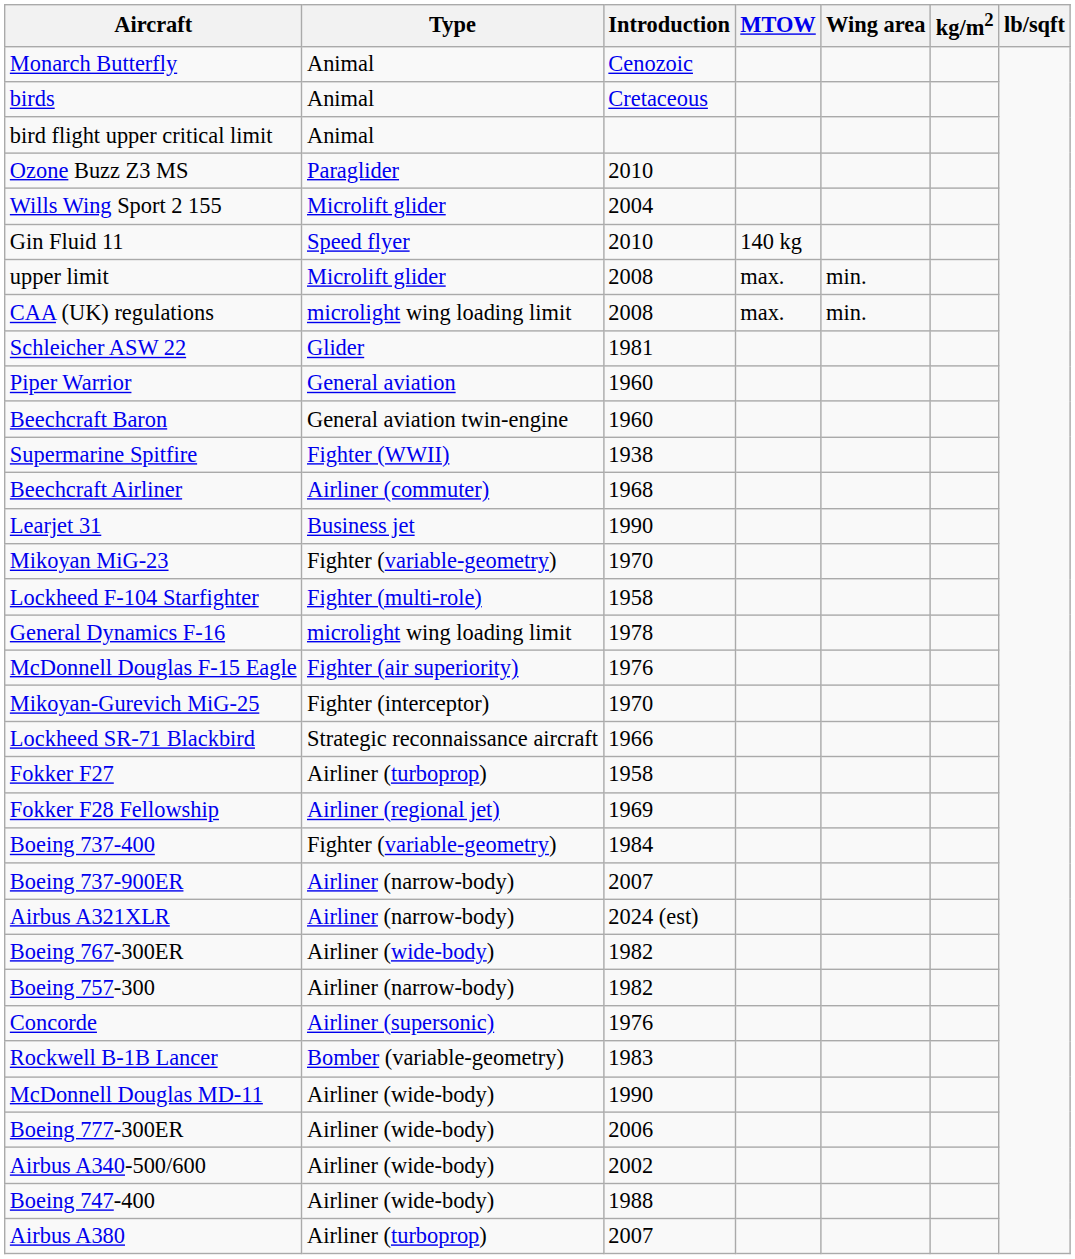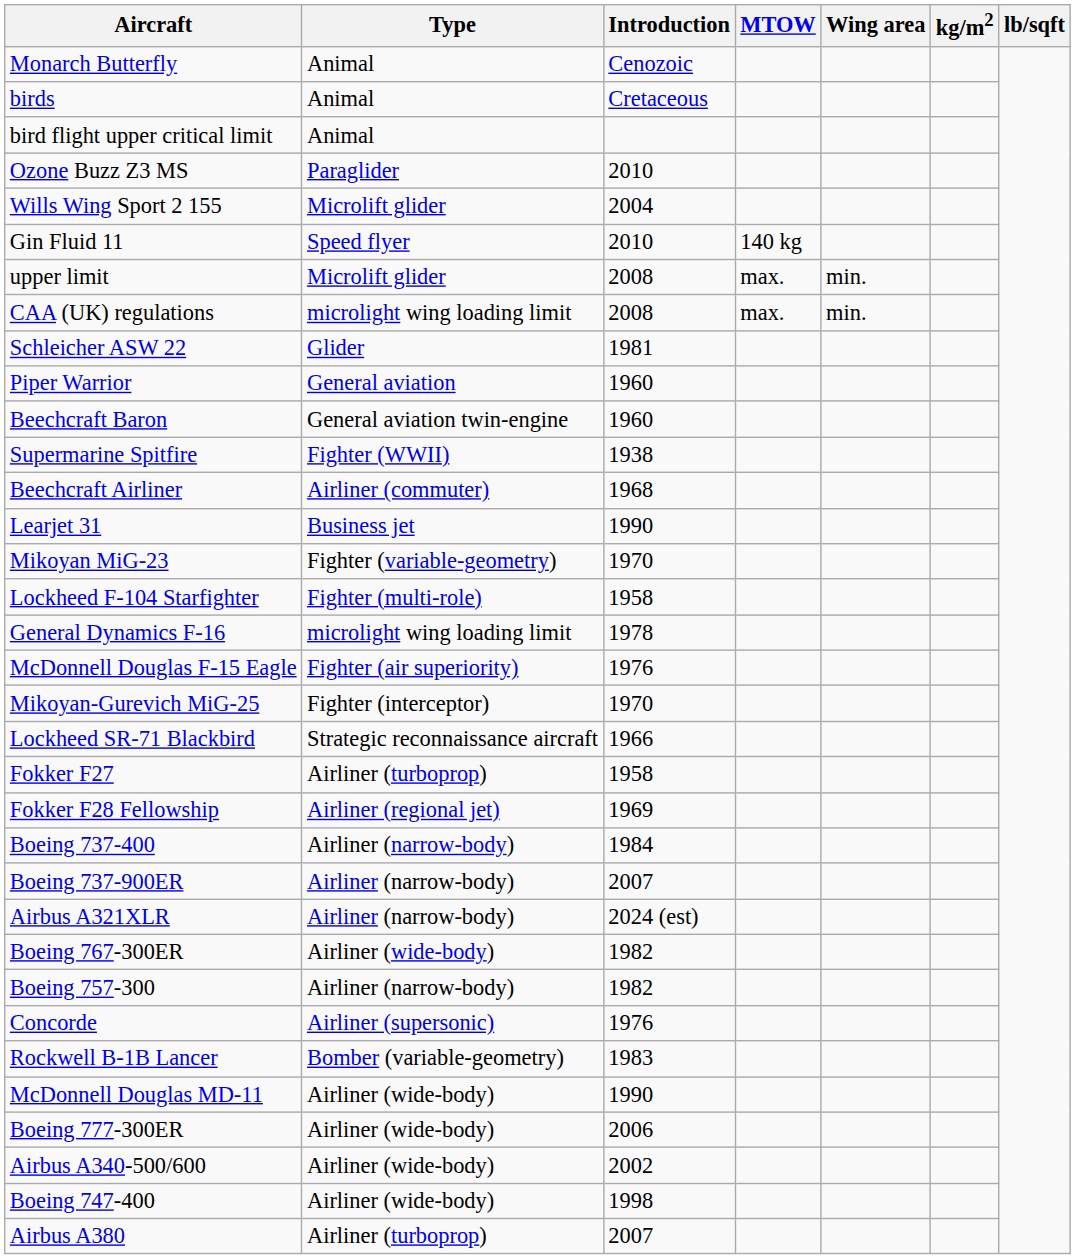 <table class="wikitable sortable defaultright col1left col2left col3left">
 <tr>
 <th>Aircraft</th>
 <th>Type</th>
 <th>Introduction</th>
 <th data-sort-type="number"><a href='#'>MTOW</a></th>
 <th data-sort-type="number">Wing area</th>
 <th data-sort-type="number">kg/m<sup>2</sup></th>
 <th data-sort-type="number">lb/sqft</th>
 </tr>
 <tr>
 <td><a href='#'>Monarch Butterfly</a></td>
 <td>Animal</td>
 <td data-sort-value="-66000000"><a href='#'>Cenozoic</a></td>
 <td></td>
 <td></td>
 <td></td>
 </tr>
 <tr>
 <td><a href='#'>birds</a></td>
 <td>Animal</td>
 <td data-sort-value="-145000000"><a href='#'>Cretaceous</a></td>
 <td></td>
 <td></td>
 <td></td>
 </tr>
 <tr>
 <td>bird flight upper critical limit</td>
 <td>Animal</td>
 <td></td>
 <td></td>
 <td></td>
 <td></td>
 </tr>
 <tr>
 <td><a href='#'>Ozone</a> Buzz Z3 MS</td>
 <td><a href='#'>Paraglider</a></td>
 <td>2010</td>
 <td></td>
 <td></td>
 <td></td>
 </tr>
 <tr>
 <td><a href='#'>Wills Wing</a> Sport 2 155</td>
 <td><a href='#'>Microlift glider</a></td>
 <td>2004</td>
 <td></td>
 <td></td>
 <td></td>
 </tr>
 <tr>
 <td>Gin Fluid 11</td>
 <td><a href='#'>Speed flyer</a></td>
 <td>2010</td>
 <td>140 kg</td>
 <td></td>
 <td></td>
 </tr>
 <tr>
 <td>upper limit</td>
 <td><a href='#'>Microlift glider</a></td>
 <td>2008</td>
 <td> max.</td>
 <td> min.</td>
 <td></td>
 </tr>
 <tr>
 <td><a href='#'>CAA</a> (UK) regulations</td>
 <td><a href='#'>microlight</a> wing loading limit</td>
 <td>2008 </td>
 <td> max. </td>
 <td> min.</td>
 <td></td>
 </tr>
 <tr>
 <td><a href='#'>Schleicher ASW 22</a></td>
 <td><a href='#'>Glider</a></td>
 <td>1981</td>
 <td></td>
 <td></td>
 <td></td>
 </tr>
 <tr>
 <td><a href='#'>Piper Warrior</a></td>
 <td><a href='#'>General aviation</a></td>
 <td>1960</td>
 <td></td>
 <td></td>
 <td></td>
 </tr>
 <tr>
 <td><a href='#'>Beechcraft Baron</a></td>
 <td>General aviation twin-engine</td>
 <td>1960</td>
 <td></td>
 <td></td>
 <td></td>
 </tr>
 <tr>
 <td><a href='#'>Supermarine Spitfire</a></td>
 <td><a href='#'>Fighter (WWII)</a></td>
 <td>1938</td>
 <td></td>
 <td></td>
 <td></td>
 </tr>
 <tr>
 <td><a href='#'>Beechcraft Airliner</a></td>
 <td><a href='#'>Airliner (commuter)</a></td>
 <td>1968</td>
 <td></td>
 <td></td>
 <td></td>
 </tr>
 <tr>
 <td><a href='#'>Learjet 31</a></td>
 <td><a href='#'>Business jet</a></td>
 <td>1990</td>
 <td></td>
 <td></td>
 <td></td>
 </tr>
 <tr>
 <td><a href='#'>Mikoyan MiG-23</a></td>
 <td>Fighter (<a href='#'>variable-geometry</a>)</td>
 <td>1970</td>
 <td></td>
 <td></td>
 <td></td>
 </tr>
 <tr>
 <td><a href='#'>Lockheed F-104 Starfighter</a></td>
 <td><a href='#'>Fighter (multi-role)</a></td>
 <td>1958</td>
 <td></td>
 <td></td>
 <td></td>
 </tr>
 <tr>
 <td><a href='#'>General Dynamics F-16</a></td>
 <td><a href='#'>microlight</a> wing loading limit</td>
 <td>1978</td>
 <td></td>
 <td></td>
 <td></td>
 </tr>
 <tr>
 <td><a href='#'>McDonnell Douglas F-15 Eagle</a></td>
 <td><a href='#'>Fighter (air superiority)</a></td>
 <td>1976</td>
 <td></td>
 <td></td>
 <td></td>
 </tr>
 <tr>
 <td><a href='#'>Mikoyan-Gurevich MiG-25</a></td>
 <td>Fighter (interceptor)</td>
 <td>1970</td>
 <td></td>
 <td></td>
 <td></td>
 </tr>
 <tr>
 <td><a href='#'>Lockheed SR-71 Blackbird</a></td>
 <td>Strategic reconnaissance aircraft</td>
 <td>1966</td>
 <td></td>
 <td></td>
 <td></td>
 </tr>
 <tr>
 <td><a href='#'>Fokker F27</a></td>
 <td>Airliner (<a href='#'>turboprop</a>)</td>
 <td>1958</td>
 <td></td>
 <td></td>
 <td></td>
 </tr>
 <tr>
 <td><a href='#'>Fokker F28 Fellowship</a></td>
 <td><a href='#'>Airliner (regional jet)</a></td>
 <td>1969</td>
 <td></td>
 <td></td>
 <td></td>
 </tr>
 <tr>
 <td><a href='#'>Boeing 737-400</a></td>
-<td>Fighter (<a href='#'>variable-geometry</a>)</td>
+<td>Airliner (<a href='#'>narrow-body</a>)</td>
 <td>1984</td>
 <td></td>
 <td></td>
 <td></td>
 </tr>
 <tr>
 <td><a href='#'>Boeing 737-900ER</a></td>
 <td><a href='#'>Airliner</a> (narrow-body)</td>
 <td>2007</td>
 <td></td>
 <td></td>
 <td></td>
 </tr>
 <tr>
 <td><a href='#'>Airbus A321XLR</a></td>
 <td><a href='#'>Airliner</a> (narrow-body)</td>
 <td>2024 (est)</td>
 <td></td>
 <td></td>
 <td></td>
 </tr>
 <tr>
 <td><a href='#'>Boeing 767</a>-300ER</td>
 <td>Airliner (<a href='#'>wide-body</a>)</td>
 <td>1982</td>
 <td></td>
 <td></td>
 <td></td>
 </tr>
 <tr>
 <td><a href='#'>Boeing 757</a>-300</td>
 <td>Airliner (narrow-body)</td>
 <td>1982</td>
 <td></td>
 <td></td>
 <td></td>
 </tr>
 <tr>
 <td><a href='#'>Concorde</a></td>
 <td><a href='#'>Airliner (supersonic)</a></td>
 <td>1976</td>
 <td></td>
 <td></td>
 <td></td>
 </tr>
 <tr>
 <td><a href='#'>Rockwell B-1B Lancer</a></td>
 <td><a href='#'>Bomber</a> (variable-geometry)</td>
 <td>1983</td>
 <td></td>
 <td></td>
 <td></td>
 </tr>
 <tr>
 <td><a href='#'>McDonnell Douglas MD-11</a></td>
 <td>Airliner (wide-body)</td>
 <td>1990</td>
 <td></td>
 <td></td>
 <td></td>
 </tr>
 <tr>
 <td><a href='#'>Boeing 777</a>-300ER</td>
 <td>Airliner (wide-body)</td>
 <td>2006</td>
 <td></td>
 <td></td>
 <td></td>
 </tr>
 <tr>
 <td><a href='#'>Airbus A340</a>-500/600</td>
 <td>Airliner (wide-body)</td>
 <td>2002</td>
 <td></td>
 <td></td>
 <td></td>
 </tr>
 <tr>
 <td><a href='#'>Boeing 747</a>-400</td>
 <td>Airliner (wide-body)</td>
-<td>1988</td>
+<td>1998</td>
 <td></td>
 <td></td>
 <td></td>
 </tr>
 <tr>
 <td><a href='#'>Airbus A380</a></td>
 <td>Airliner (<a href='#'>turboprop</a>)</td>
 <td>2007</td>
 <td></td>
 <td></td>
 <td></td>
 </tr>
 </table>
